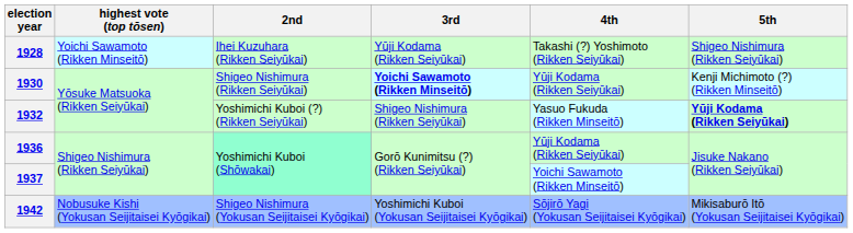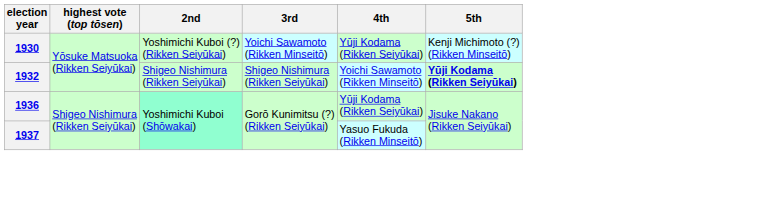 <table class="wikitable" border="1">
 <tr>
 <th>election<br>year</th>
 <th>highest vote<br>(<em>top tōsen</em>)</th>
 <th>2nd</th>
 <th>3rd</th>
 <th>4th</th>
 <th>5th</th>
 </tr>
 <tr>
-<th><a href='#'>1928</a></th>
-<td bgcolor="#CCFFFF"><a href='#'>Yoichi Sawamoto</a><br> (<a href='#'>Rikken Minseitō</a>)</td>
-<td bgcolor="#CCFFCC"><a href='#'>Ihei Kuzuhara</a><br> (<a href='#'>Rikken Seiyūkai</a>)</td>
-<td bgcolor="#CCFFCC"><a href='#'>Yūji Kodama</a><br> (<a href='#'>Rikken Seiyūkai</a>)</td>
-<td bgcolor="#CCFFCC">Takashi (?) Yoshimoto<br> (<a href='#'>Rikken Seiyūkai</a>)</td>
-<td bgcolor="#CCFFCC"><a href='#'>Shigeo Nishimura</a><br> (<a href='#'>Rikken Seiyūkai</a>)</td>
-</tr>
-<tr>
 <th><a href='#'>1930</a></th>
 <td rowspan="2" bgcolor="#CCFFCC"><a href='#'>Yōsuke Matsuoka</a><br> (<a href='#'>Rikken Seiyūkai</a>)</td>
-<td bgcolor="#CCFFCC"><a href='#'>Shigeo Nishimura</a><br> (<a href='#'>Rikken Seiyūkai</a>)</td>
-<td bgcolor="#CCFFFF"><strong><a href='#'>Yoichi Sawamoto</a><br> (<a href='#'>Rikken Minseitō</a>)</strong></td>
+<td bgcolor="#CCFFCC">Yoshimichi Kuboi (?)<br> (<a href='#'>Rikken Seiyūkai</a>)</td>
+<td bgcolor="#CCFFFF"><a href='#'>Yoichi Sawamoto</a><br> (<a href='#'>Rikken Minseitō</a>)</td>
 <td bgcolor="#CCFFCC"><a href='#'>Yūji Kodama</a><br> (<a href='#'>Rikken Seiyūkai</a>)</td>
 <td bgcolor="#CCFFFF">Kenji Michimoto (?)<br> (<a href='#'>Rikken Minseitō</a>)</td>
 </tr>
 <tr>
 <th><a href='#'>1932</a></th>
-<td bgcolor="#CCFFCC">Yoshimichi Kuboi (?)<br> (<a href='#'>Rikken Seiyūkai</a>)</td>
 <td bgcolor="#CCFFCC"><a href='#'>Shigeo Nishimura</a><br> (<a href='#'>Rikken Seiyūkai</a>)</td>
-<td bgcolor="#CCFFFF">Yasuo Fukuda<br> (<a href='#'>Rikken Minseitō</a>)</td>
+<td bgcolor="#CCFFCC"><a href='#'>Shigeo Nishimura</a><br> (<a href='#'>Rikken Seiyūkai</a>)</td>
+<td bgcolor="#CCFFFF"><a href='#'>Yoichi Sawamoto</a><br> (<a href='#'>Rikken Minseitō</a>)</td>
 <td bgcolor="#CCFFCC"><strong><a href='#'>Yūji Kodama</a><br> (<a href='#'>Rikken Seiyūkai</a>)</strong></td>
 </tr>
 <tr>
 <th><a href='#'>1936</a></th>
 <td rowspan="2" bgcolor="#CCFFCC"><a href='#'>Shigeo Nishimura</a><br> (<a href='#'>Rikken Seiyūkai</a>)</td>
 <td rowspan="2" bgcolor="#90FFD0">Yoshimichi Kuboi<br> (<a href='#'>Shōwakai</a>)</td>
 <td rowspan="2" bgcolor="#CCFFCC">Gorō Kunimitsu (?)<br> (<a href='#'>Rikken Seiyūkai</a>)</td>
 <td bgcolor="#CCFFCC"><a href='#'>Yūji Kodama</a><br> (<a href='#'>Rikken Seiyūkai</a>)</td>
 <td rowspan="2" bgcolor="#CCFFCC"><a href='#'>Jisuke Nakano</a><br> (<a href='#'>Rikken Seiyūkai</a>)</td>
 </tr>
 <tr>
 <th><a href='#'>1937</a></th>
-<td bgcolor="#CCFFFF"><a href='#'>Yoichi Sawamoto</a><br> (<a href='#'>Rikken Minseitō</a>)</td>
-</tr>
-<tr>
-<th><a href='#'>1942</a></th>
-<td bgcolor="#A0C0FF"><a href='#'>Nobusuke Kishi</a><br> (<a href='#'>Yokusan Seijitaisei Kyōgikai</a>)</td>
-<td bgcolor="#A0C0FF"><a href='#'>Shigeo Nishimura</a><br> (<a href='#'>Yokusan Seijitaisei Kyōgikai</a>)</td>
-<td bgcolor="#A0C0FF">Yoshimichi Kuboi<br> (<a href='#'>Yokusan Seijitaisei Kyōgikai</a>)</td>
-<td bgcolor="#A0C0FF"><a href='#'>Sōjirō Yagi</a><br> (<a href='#'>Yokusan Seijitaisei Kyōgikai</a>)</td>
-<td bgcolor="#A0C0FF">Mikisaburō Itō<br> (<a href='#'>Yokusan Seijitaisei Kyōgikai</a>)</td>
+<td bgcolor="#CCFFFF">Yasuo Fukuda<br> (<a href='#'>Rikken Minseitō</a>)</td>
 </tr>
 </table>
